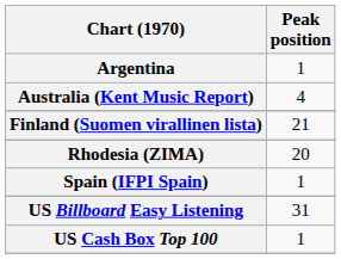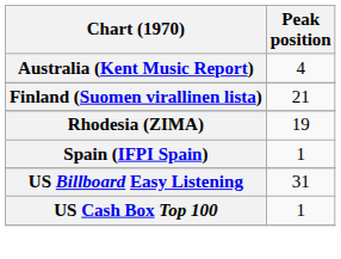 <table class="wikitable sortable plainrowheaders" style="text-align:center">
 <tr>
 <th>Chart (1970)</th>
 <th>Peak<br>position</th>
-</tr>
-<tr>
-<th scope="row">Argentina </th>
-<td>1</td>
 </tr>
 <tr>
 <th scope="row">Australia (<a href='#'>Kent Music Report</a>)</th>
 <td>4</td>
 </tr>
 <tr>
 </tr>
 <tr>
 </tr>
 <tr>
 </tr>
 <tr>
 </tr>
 <tr>
 <th scope="row">Finland (<a href='#'>Suomen virallinen lista</a>)</th>
 <td align="center">21</td>
 </tr>
 <tr>
 </tr>
 <tr>
 </tr>
 <tr>
 <th scope="row">Rhodesia (ZIMA)</th>
-<td>20</td>
+<td>19</td>
 </tr>
 <tr>
 <th scope="row">Spain (<a href='#'>IFPI Spain</a>)</th>
 <td>1</td>
 </tr>
 <tr>
 </tr>
 <tr>
 </tr>
 <tr>
 <th scope="row">US <em><a href='#'>Billboard</a></em> <a href='#'>Easy Listening</a></th>
 <td>31</td>
 </tr>
 <tr>
 <th scope="row">US <em><a href='#'></em>Cash Box<em></a> Top 100</th>
 <td>1</td>
 </tr>
 <tr>
 </tr>
 </table>
